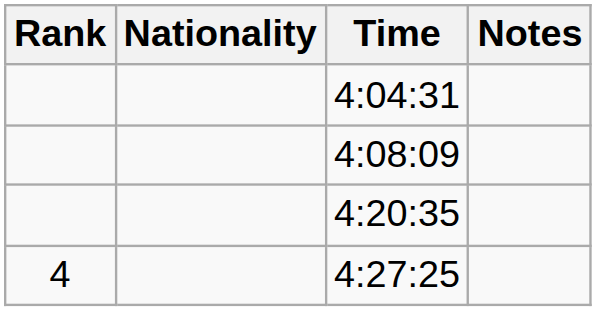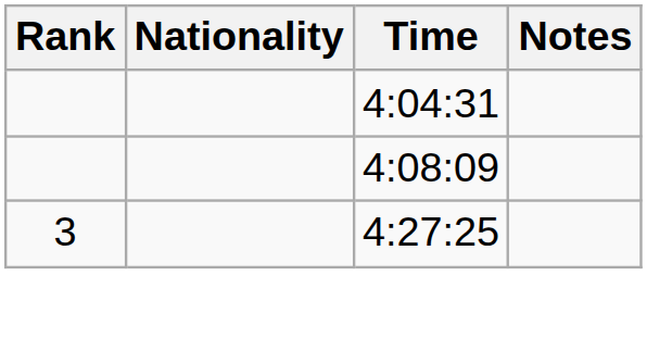 <table class="wikitable sortable" style="text-align:center">
 <tr>
 <th>Rank</th>
 <th>Nationality</th>
 <th>Time</th>
 <th>Notes</th>
 </tr>
 <tr>
 <td></td>
 <td align=left></td>
 <td>4:04:31</td>
 <td></td>
 </tr>
 <tr>
 <td></td>
 <td align=left></td>
 <td>4:08:09</td>
 <td></td>
 </tr>
 <tr>
-<td></td>
-<td align=left></td>
-<td>4:20:35</td>
-<td></td>
-</tr>
-<tr>
-<td>4</td>
+<td>3</td>
 <td align=left></td>
 <td>4:27:25</td>
 <td></td>
 </tr>
 </table>
